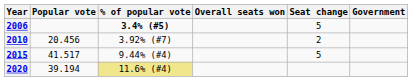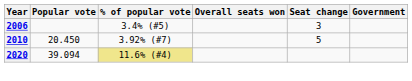 <table class="wikitable" style="text-align:center">
 <tr>
 <th>Year</th>
 <th>Popular vote</th>
 <th>% of popular vote</th>
 <th>Overall seats won</th>
 <th>Seat change</th>
 <th rowspan=1>Government</th>
 </tr>
 <tr>
 <th><a href='#'>2006</a></th>
 <td></td>
-<td><strong>3.4% (#5)</strong></td>
+<td>3.4% (#5)</td>
 <td></td>
-<td> 5</td>
+<td> 3</td>
 <td></td>
 </tr>
 <tr>
 <th><a href='#'>2010</a></th>
-<td>20.456</td>
+<td>20.450</td>
 <td>3.92% (#7)</td>
-<td></td>
-<td> 2</td>
-<td></td>
-</tr>
-<tr>
-<th><a href='#'>2015</a></th>
-<td>41.517</td>
-<td>9.44% (#4)</td>
 <td></td>
 <td> 5</td>
 <td></td>
 </tr>
 <tr>
 <th><a href='#'>2020</a></th>
-<td>39.194</td>
+<td>39.094</td>
 <td style="background: khaki;">11.6% (#4)</td>
 <td></td>
 <td></td>
 <td></td>
 </tr>
 </table>
